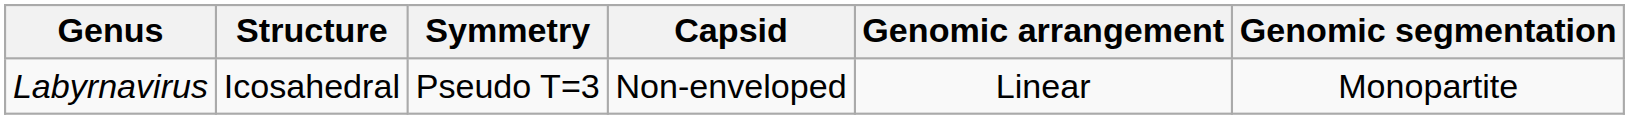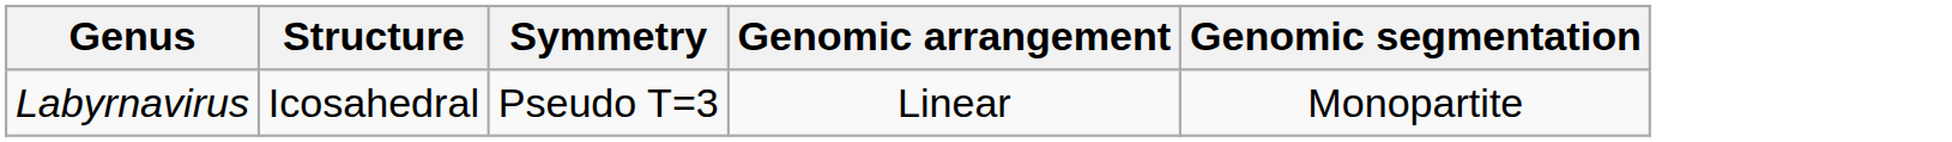 <table class="wikitable sortable" style="text-align:center">
 <tr>
 <th>Genus</th>
 <th>Structure</th>
 <th>Symmetry</th>
-<th>Capsid</th>
 <th>Genomic arrangement</th>
 <th>Genomic segmentation</th>
 </tr>
 <tr>
 <td><em>Labyrnavirus</em></td>
 <td>Icosahedral</td>
 <td>Pseudo T=3</td>
-<td>Non-enveloped</td>
 <td>Linear</td>
 <td>Monopartite</td>
 </tr>
 </table>
